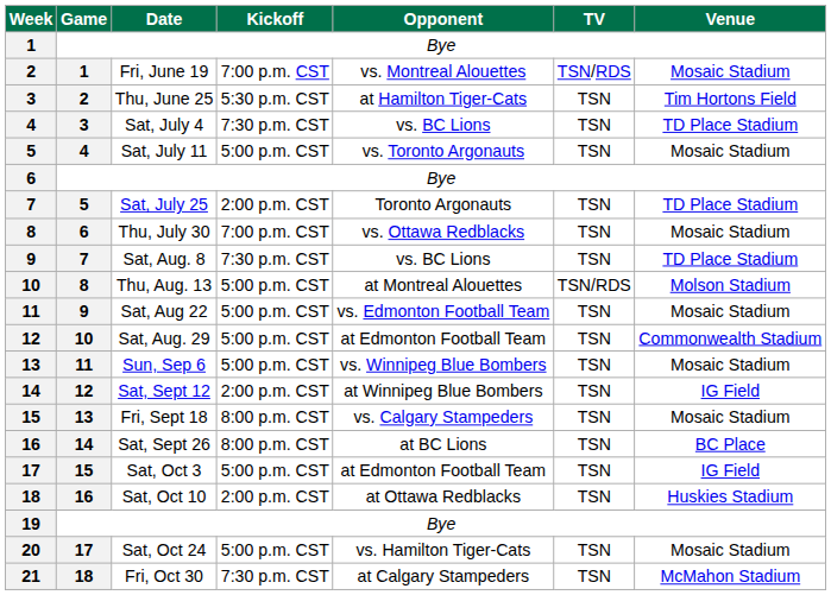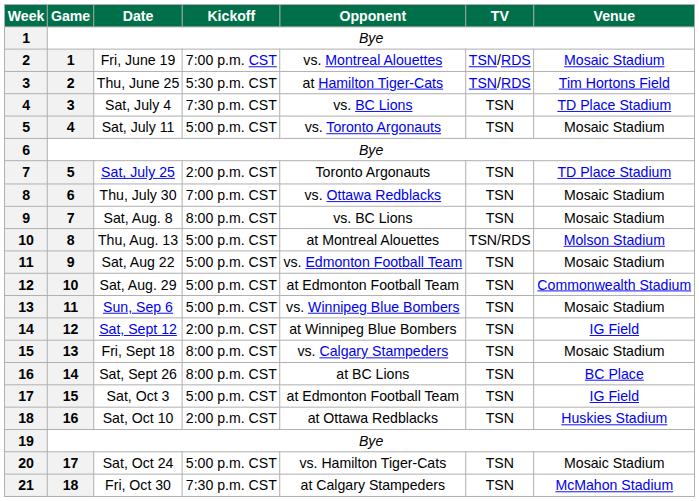 <table class="wikitable" style="font-size: 95%;">
 <tr>
 <th style="background:#00704A;color:White;">Week</th>
 <th style="background:#00704A;color:White;">Game</th>
 <th style="background:#00704A;color:White;">Date</th>
 <th style="background:#00704A;color:White;">Kickoff</th>
 <th style="background:#00704A;color:White;">Opponent</th>
 <th style="background:#00704A;color:White;">TV</th>
 <th style="background:#00704A;color:White;">Venue</th>
 </tr>
 <tr align="center" bgcolor="#ffffff">
 <th align="center">1</th>
 <td colspan=10 align="center" valign="middle"><em>Bye</em></td>
 </tr>
 <tr align="center" bgcolor="#ffffff">
 <th align="center">2</th>
 <th align="center">1</th>
 <td align="center">Fri, June 19</td>
 <td align="center">7:00 p.m. <a href='#'>CST</a></td>
 <td align="center">vs. <a href='#'>Montreal Alouettes</a></td>
 <td align="center"><a href='#'>TSN</a>/<a href='#'>RDS</a></td>
 <td align="center"><a href='#'>Mosaic Stadium</a></td>
 </tr>
 <tr align="center" bgcolor="#ffffff">
 <th align="center">3</th>
 <th align="center">2</th>
 <td align="center">Thu, June 25</td>
 <td align="center">5:30 p.m. CST</td>
 <td align="center">at <a href='#'>Hamilton Tiger-Cats</a></td>
-<td align="center">TSN</td>
+<td align="center"><a href='#'>TSN</a>/<a href='#'>RDS</a></td>
 <td align="center"><a href='#'>Tim Hortons Field</a></td>
 </tr>
 <tr align="center" bgcolor="#ffffff">
 <th align="center">4</th>
 <th align="center">3</th>
 <td align="center">Sat, July 4</td>
 <td align="center">7:30 p.m. CST</td>
 <td align="center">vs. <a href='#'>BC Lions</a></td>
 <td align="center">TSN</td>
 <td align="center"><a href='#'>TD Place Stadium</a></td>
 </tr>
 <tr align="center" bgcolor="#ffffff">
 <th align="center">5</th>
 <th align="center">4</th>
 <td align="center">Sat, July 11</td>
 <td align="center">5:00 p.m. CST</td>
 <td align="center">vs. <a href='#'>Toronto Argonauts</a></td>
 <td align="center">TSN</td>
 <td align="center">Mosaic Stadium</td>
 </tr>
 <tr align="center" bgcolor="#ffffff">
 <th align="center">6</th>
 <td colspan=10 align="center" valign="middle"><em>Bye</em></td>
 </tr>
 <tr align="center" bgcolor="#ffffff">
 <th align="center">7</th>
 <th align="center">5</th>
 <td align="center"><a href='#'>Sat, July 25</a></td>
 <td align="center">2:00 p.m. CST</td>
 <td align="center">Toronto Argonauts</td>
 <td align="center">TSN</td>
 <td align="center"><a href='#'>TD Place Stadium</a></td>
 </tr>
 <tr align="center" bgcolor="#ffffff">
 <th align="center">8</th>
 <th align="center">6</th>
 <td align="center">Thu, July 30</td>
 <td align="center">7:00 p.m. CST</td>
 <td align="center">vs. <a href='#'>Ottawa Redblacks</a></td>
 <td align="center">TSN</td>
 <td align="center">Mosaic Stadium</td>
 </tr>
 <tr align="center" bgcolor="#ffffff">
 <th align="center">9</th>
 <th align="center">7</th>
 <td align="center">Sat, Aug. 8</td>
-<td align="center">7:30 p.m. CST</td>
+<td align="center">8:00 p.m. CST</td>
 <td align="center">vs. BC Lions</td>
 <td align="center">TSN</td>
-<td align="center"><a href='#'>TD Place Stadium</a></td>
+<td align="center">Mosaic Stadium</td>
 </tr>
 <tr align="center" bgcolor="#ffffff">
 <th align="center">10</th>
 <th align="center">8</th>
 <td align="center">Thu, Aug. 13</td>
 <td align="center">5:00 p.m. CST</td>
 <td align="center">at Montreal Alouettes</td>
 <td align="center">TSN/RDS</td>
 <td align="center"><a href='#'>Molson Stadium</a></td>
 </tr>
 <tr align="center" bgcolor="#ffffff">
 <th align="center">11</th>
 <th align="center">9</th>
 <td align="center">Sat, Aug 22</td>
 <td align="center">5:00 p.m. CST</td>
 <td align="center">vs. <a href='#'>Edmonton Football Team</a></td>
 <td align="center">TSN</td>
 <td align="center">Mosaic Stadium</td>
 </tr>
 <tr align="center" bgcolor="#ffffff">
 <th align="center">12</th>
 <th align="center">10</th>
 <td align="center">Sat, Aug. 29</td>
 <td align="center">5:00 p.m. CST</td>
 <td align="center">at Edmonton Football Team</td>
 <td align="center">TSN</td>
 <td align="center"><a href='#'>Commonwealth Stadium</a></td>
 </tr>
 <tr align="center" bgcolor="#ffffff">
 <th align="center">13</th>
 <th align="center">11</th>
 <td align="center"><a href='#'>Sun, Sep 6</a></td>
 <td align="center">5:00 p.m. CST</td>
 <td align="center">vs. <a href='#'>Winnipeg Blue Bombers</a></td>
 <td align="center">TSN</td>
 <td align="center">Mosaic Stadium</td>
 </tr>
 <tr align="center" bgcolor="#ffffff">
 <th align="center">14</th>
 <th align="center">12</th>
 <td align="center"><a href='#'>Sat, Sept 12</a></td>
 <td align="center">2:00 p.m. CST</td>
 <td align="center">at Winnipeg Blue Bombers</td>
 <td align="center">TSN</td>
 <td align="center"><a href='#'>IG Field</a></td>
 </tr>
 <tr align="center" bgcolor="#ffffff">
 <th align="center">15</th>
 <th align="center">13</th>
 <td align="center">Fri, Sept 18</td>
 <td align="center">8:00 p.m. CST</td>
 <td align="center">vs. <a href='#'>Calgary Stampeders</a></td>
 <td align="center">TSN</td>
 <td align="center">Mosaic Stadium</td>
 </tr>
 <tr align="center" bgcolor="#ffffff">
 <th align="center">16</th>
 <th align="center">14</th>
 <td align="center">Sat, Sept 26</td>
 <td align="center">8:00 p.m. CST</td>
 <td align="center">at BC Lions</td>
 <td align="center">TSN</td>
 <td align="center"><a href='#'>BC Place</a></td>
 </tr>
 <tr align="center" bgcolor="#ffffff">
 <th align="center">17</th>
 <th align="center">15</th>
 <td align="center">Sat, Oct 3</td>
 <td align="center">5:00 p.m. CST</td>
 <td align="center">at Edmonton Football Team</td>
 <td align="center">TSN</td>
 <td align="center"><a href='#'>IG Field</a></td>
 </tr>
 <tr align="center" bgcolor="#ffffff">
 <th align="center">18</th>
 <th align="center">16</th>
 <td align="center">Sat, Oct 10</td>
 <td align="center">2:00 p.m. CST</td>
 <td align="center">at Ottawa Redblacks</td>
 <td align="center">TSN</td>
 <td align="center"><a href='#'>Huskies Stadium</a></td>
 </tr>
 <tr align="center" bgcolor="#ffffff">
 <th align="center">19</th>
 <td colspan=10 align="center" valign="middle"><em>Bye</em></td>
 </tr>
 <tr align="center" bgcolor="#ffffff">
 <th align="center">20</th>
 <th align="center">17</th>
 <td align="center">Sat, Oct 24</td>
 <td align="center">5:00 p.m. CST</td>
 <td align="center">vs. Hamilton Tiger-Cats</td>
 <td align="center">TSN</td>
 <td align="center">Mosaic Stadium</td>
 </tr>
 <tr align="center" bgcolor="#ffffff">
 <th align="center">21</th>
 <th align="center">18</th>
 <td align="center">Fri, Oct 30</td>
 <td align="center">7:30 p.m. CST</td>
 <td align="center">at Calgary Stampeders</td>
 <td align="center">TSN</td>
 <td align="center"><a href='#'>McMahon Stadium</a></td>
 </tr>
 </table>
